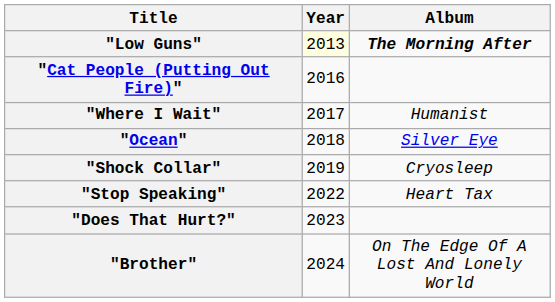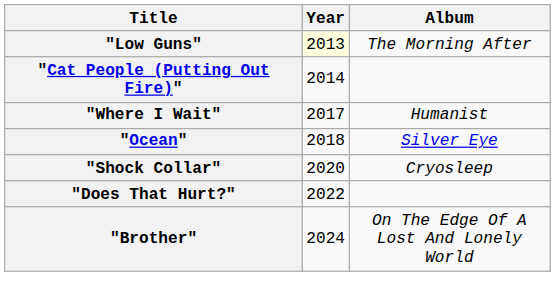 <table class="wikitable plainrowheaders" style="text-align:center">
 <tr>
 <th scope="col" style="width:18em;">Title</th>
 <th scope="col" style="width:1em;">Year</th>
 <th scope="col" style="width:12em;">Album</th>
 </tr>
 <tr>
 <th scope="row">"Low Guns"<br></th>
 <td style="background: lightyellow;">2013</td>
-<td><strong><em>The Morning After</em></strong></td>
+<td><em>The Morning After</em></td>
 </tr>
 <tr>
 <th scope="row">"<a href='#'>Cat People (Putting Out Fire)</a>"<br></th>
-<td>2016</td>
+<td>2014</td>
 <td></td>
 </tr>
 <tr>
 <th scope="row">"Where I Wait"<br></th>
 <td>2017</td>
 <td><em>Humanist</em></td>
 </tr>
 <tr>
 <th scope="row">"<a href='#'>Ocean</a>"<br></th>
 <td>2018</td>
 <td><em><a href='#'>Silver Eye</a></em></td>
 </tr>
 <tr>
 <th scope="row">"Shock Collar"<br></th>
-<td>2019</td>
+<td>2020</td>
 <td><em>Cryosleep</em></td>
 </tr>
 <tr>
-<th scope="row">"Stop Speaking"<br></th>
+<th scope="row">"Does That Hurt?"<br></th>
 <td>2022</td>
-<td><em>Heart Tax</em></td>
-</tr>
-<tr>
-<th scope="row">"Does That Hurt?"<br></th>
-<td>2023</td>
 <td></td>
 </tr>
 <tr>
 <th scope="row">"Brother"<br></th>
 <td>2024</td>
 <td><em>On The Edge Of A Lost And Lonely World</em></td>
 </tr>
 </table>
